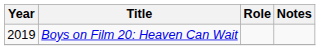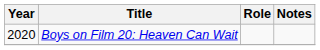 <table class="wikitable">
 <tr>
 <th>Year</th>
 <th>Title</th>
 <th>Role</th>
 <th>Notes</th>
 </tr>
 <tr>
-<td>2019</td>
+<td>2020</td>
 <td><em><a href='#'>Boys on Film 20: Heaven Can Wait</a></em></td>
 <td></td>
 <td></td>
 </tr>
 <tr>
 </tr>
 </table>
